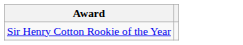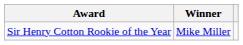 <table class="wikitable">
 <tr>
 <th>Award</th>
+<th>Winner</th>
 <th></th>
 </tr>
 <tr>
 <td><a href='#'>Sir Henry Cotton Rookie of the Year</a></td>
+<td> <a href='#'>Mike Miller</a></td>
 <td></td>
 </tr>
 </table>
